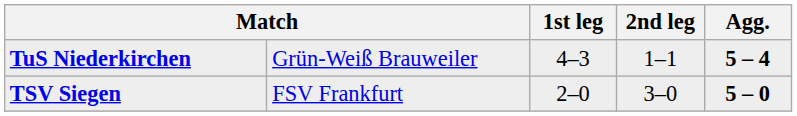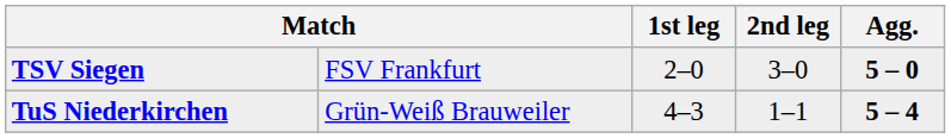 <table class="wikitable">
 <tr>
 <th colspan="2" bgcolor="#EEEEEE">Match</th>
 <th style="width:55px;" bgcolor="#EEEEEE">1st leg</th>
 <th style="width:55px;" bgcolor="#EEEEEE">2nd leg</th>
 <th style="width:55px;" bgcolor="#EEEEEE">Agg.</th>
 </tr>
 <tr>
+<td style="width:180px;" bgcolor="#EEEEEE"><strong><a href='#'>TSV Siegen</a></strong></td>
+<td style="width:180px;" bgcolor="#EEEEEE"><a href='#'>FSV Frankfurt</a></td>
+<td bgcolor="#EEEEEE" align="center">2–0</td>
+<td bgcolor="#EEEEEE" align="center">3–0</td>
+<td bgcolor="#EEEEEE" align="center"><strong>5 – 0</strong></td>
+</tr>
+<tr>
 <td style="width:180px;" bgcolor="#EEEEEE"><strong><a href='#'>TuS Niederkirchen</a></strong></td>
 <td style="width:180px;" bgcolor="#EEEEEE"><a href='#'>Grün-Weiß Brauweiler</a></td>
 <td bgcolor="#EEEEEE" align="center">4–3</td>
 <td bgcolor="#EEEEEE" align="center">1–1</td>
 <td bgcolor="#EEEEEE" align="center"><strong>5 – 4</strong></td>
 </tr>
-<tr>
-<td style="width:180px;" bgcolor="#EEEEEE"><strong><a href='#'>TSV Siegen</a></strong></td>
-<td style="width:180px;" bgcolor="#EEEEEE"><a href='#'>FSV Frankfurt</a></td>
-<td bgcolor="#EEEEEE" align="center">2–0</td>
-<td bgcolor="#EEEEEE" align="center">3–0</td>
-<td bgcolor="#EEEEEE" align="center"><strong>5 – 0</strong></td>
-</tr>
 </table>
